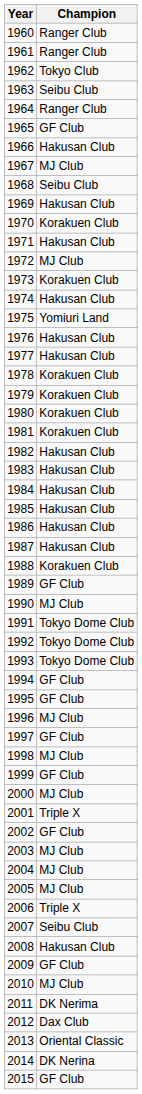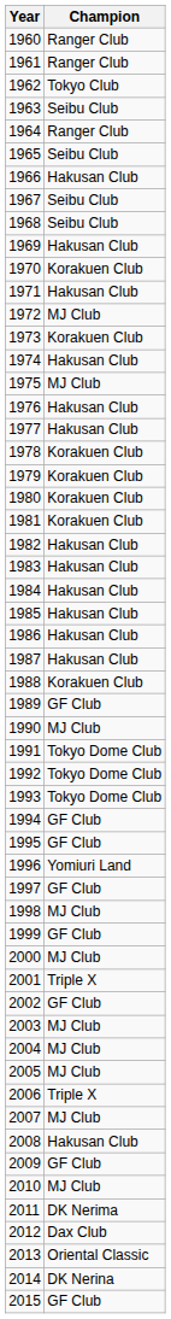 <table class="wikitable">
 <tr>
 <th>Year</th>
 <th>Champion</th>
 </tr>
 <tr>
 <td>1960</td>
 <td>Ranger Club</td>
 </tr>
 <tr>
 <td>1961</td>
 <td>Ranger Club</td>
 </tr>
 <tr>
 <td>1962</td>
 <td>Tokyo Club</td>
 </tr>
 <tr>
 <td>1963</td>
 <td>Seibu Club</td>
 </tr>
 <tr>
 <td>1964</td>
 <td>Ranger Club</td>
 </tr>
 <tr>
 <td>1965</td>
-<td>GF Club</td>
+<td>Seibu Club</td>
 </tr>
 <tr>
 <td>1966</td>
 <td>Hakusan Club</td>
 </tr>
 <tr>
 <td>1967</td>
-<td>MJ Club</td>
+<td>Seibu Club</td>
 </tr>
 <tr>
 <td>1968</td>
 <td>Seibu Club</td>
 </tr>
 <tr>
 <td>1969</td>
 <td>Hakusan Club</td>
 </tr>
 <tr>
 <td>1970</td>
 <td>Korakuen Club</td>
 </tr>
 <tr>
 <td>1971</td>
 <td>Hakusan Club</td>
 </tr>
 <tr>
 <td>1972</td>
 <td>MJ Club</td>
 </tr>
 <tr>
 <td>1973</td>
 <td>Korakuen Club</td>
 </tr>
 <tr>
 <td>1974</td>
 <td>Hakusan Club</td>
 </tr>
 <tr>
 <td>1975</td>
-<td>Yomiuri Land</td>
+<td>MJ Club</td>
 </tr>
 <tr>
 <td>1976</td>
 <td>Hakusan Club</td>
 </tr>
 <tr>
 <td>1977</td>
 <td>Hakusan Club</td>
 </tr>
 <tr>
 <td>1978</td>
 <td>Korakuen Club</td>
 </tr>
 <tr>
 <td>1979</td>
 <td>Korakuen Club</td>
 </tr>
 <tr>
 <td>1980</td>
 <td>Korakuen Club</td>
 </tr>
 <tr>
 <td>1981</td>
 <td>Korakuen Club</td>
 </tr>
 <tr>
 <td>1982</td>
 <td>Hakusan Club</td>
 </tr>
 <tr>
 <td>1983</td>
 <td>Hakusan Club</td>
 </tr>
 <tr>
 <td>1984</td>
 <td>Hakusan Club</td>
 </tr>
 <tr>
 <td>1985</td>
 <td>Hakusan Club</td>
 </tr>
 <tr>
 <td>1986</td>
 <td>Hakusan Club</td>
 </tr>
 <tr>
 <td>1987</td>
 <td>Hakusan Club</td>
 </tr>
 <tr>
 <td>1988</td>
 <td>Korakuen Club</td>
 </tr>
 <tr>
 <td>1989</td>
 <td>GF Club</td>
 </tr>
 <tr>
 <td>1990</td>
 <td>MJ Club</td>
 </tr>
 <tr>
 <td>1991</td>
 <td>Tokyo Dome Club</td>
 </tr>
 <tr>
 <td>1992</td>
 <td>Tokyo Dome Club</td>
 </tr>
 <tr>
 <td>1993</td>
 <td>Tokyo Dome Club</td>
 </tr>
 <tr>
 <td>1994</td>
 <td>GF Club</td>
 </tr>
 <tr>
 <td>1995</td>
 <td>GF Club</td>
 </tr>
 <tr>
 <td>1996</td>
-<td>MJ Club</td>
+<td>Yomiuri Land</td>
 </tr>
 <tr>
 <td>1997</td>
 <td>GF Club</td>
 </tr>
 <tr>
 <td>1998</td>
 <td>MJ Club</td>
 </tr>
 <tr>
 <td>1999</td>
 <td>GF Club</td>
 </tr>
 <tr>
 <td>2000</td>
 <td>MJ Club</td>
 </tr>
 <tr>
 <td>2001</td>
 <td>Triple X</td>
 </tr>
 <tr>
 <td>2002</td>
 <td>GF Club</td>
 </tr>
 <tr>
 <td>2003</td>
 <td>MJ Club</td>
 </tr>
 <tr>
 <td>2004</td>
 <td>MJ Club</td>
 </tr>
 <tr>
 <td>2005</td>
 <td>MJ Club</td>
 </tr>
 <tr>
 <td>2006</td>
 <td>Triple X</td>
 </tr>
 <tr>
 <td>2007</td>
-<td>Seibu Club</td>
+<td>MJ Club</td>
 </tr>
 <tr>
 <td>2008</td>
 <td>Hakusan Club</td>
 </tr>
 <tr>
 <td>2009</td>
 <td>GF Club</td>
 </tr>
 <tr>
 <td>2010</td>
 <td>MJ Club</td>
 </tr>
 <tr>
 <td>2011</td>
 <td>DK Nerima</td>
 </tr>
 <tr>
 <td>2012</td>
 <td>Dax Club</td>
 </tr>
 <tr>
 <td>2013</td>
 <td>Oriental Classic</td>
 </tr>
 <tr>
 <td>2014</td>
 <td>DK Nerina</td>
 </tr>
 <tr>
 <td>2015</td>
 <td>GF Club</td>
 </tr>
 </table>
